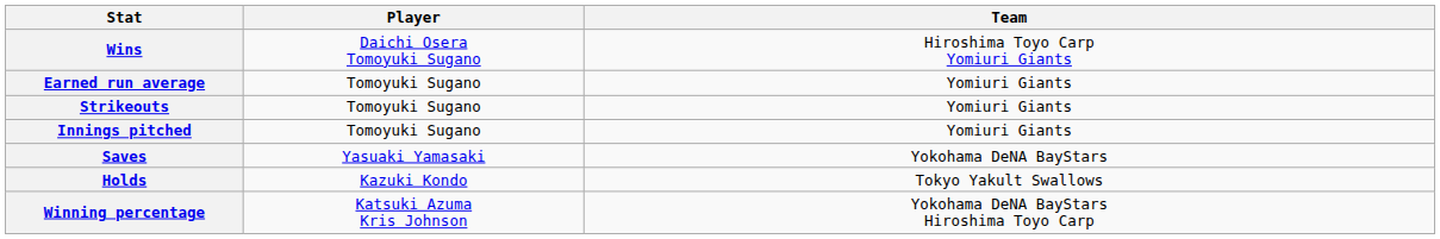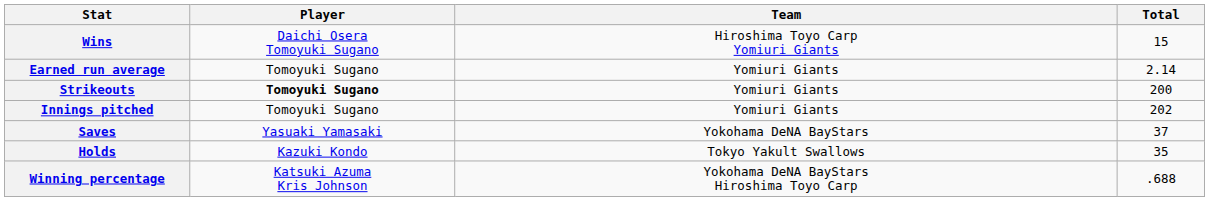 <table class="wikitable" style="text-align:center;">
 <tr>
 <th scope="col" style="width:7%;">Stat</th>
 <th scope="col" style="width:10%;">Player</th>
 <th scope="col" style="width:25%;">Team</th>
+<th scope="col" style="width:3%;">Total</th>
 </tr>
 <tr>
 <th scope="row" style="text-align:center;"><a href='#'>Wins</a></th>
 <td><a href='#'>Daichi Osera</a><br><a href='#'>Tomoyuki Sugano</a></td>
 <td>Hiroshima Toyo Carp<br><a href='#'>Yomiuri Giants</a></td>
+<td>15</td>
 </tr>
 <tr>
 <th scope="row" style="text-align:center;"><a href='#'>Earned run average</a></th>
 <td>Tomoyuki Sugano</td>
 <td>Yomiuri Giants</td>
+<td>2.14</td>
 </tr>
 <tr>
 <th scope="row" style="text-align:center;"><a href='#'>Strikeouts</a></th>
-<td>Tomoyuki Sugano</td>
+<td><strong>Tomoyuki Sugano</strong></td>
 <td>Yomiuri Giants</td>
+<td>200</td>
 </tr>
 <tr>
 <th scope="row" style="text-align:center;"><a href='#'>Innings pitched</a></th>
 <td>Tomoyuki Sugano</td>
 <td>Yomiuri Giants</td>
+<td>202</td>
 </tr>
 <tr>
 <th scope="row" style="text-align:center;"><a href='#'>Saves</a></th>
 <td><a href='#'>Yasuaki Yamasaki</a></td>
 <td>Yokohama DeNA BayStars</td>
+<td>37</td>
 </tr>
 <tr>
 <th scope="row" style="text-align:center;"><a href='#'>Holds</a></th>
 <td><a href='#'>Kazuki Kondo</a></td>
 <td>Tokyo Yakult Swallows</td>
+<td>35</td>
 </tr>
 <tr>
 <th scope="row" style="text-align:center;"><a href='#'>Winning percentage</a></th>
 <td><a href='#'>Katsuki Azuma</a><br><a href='#'>Kris Johnson</a></td>
 <td>Yokohama DeNA BayStars<br>Hiroshima Toyo Carp</td>
+<td>.688</td>
 </tr>
 </table>
